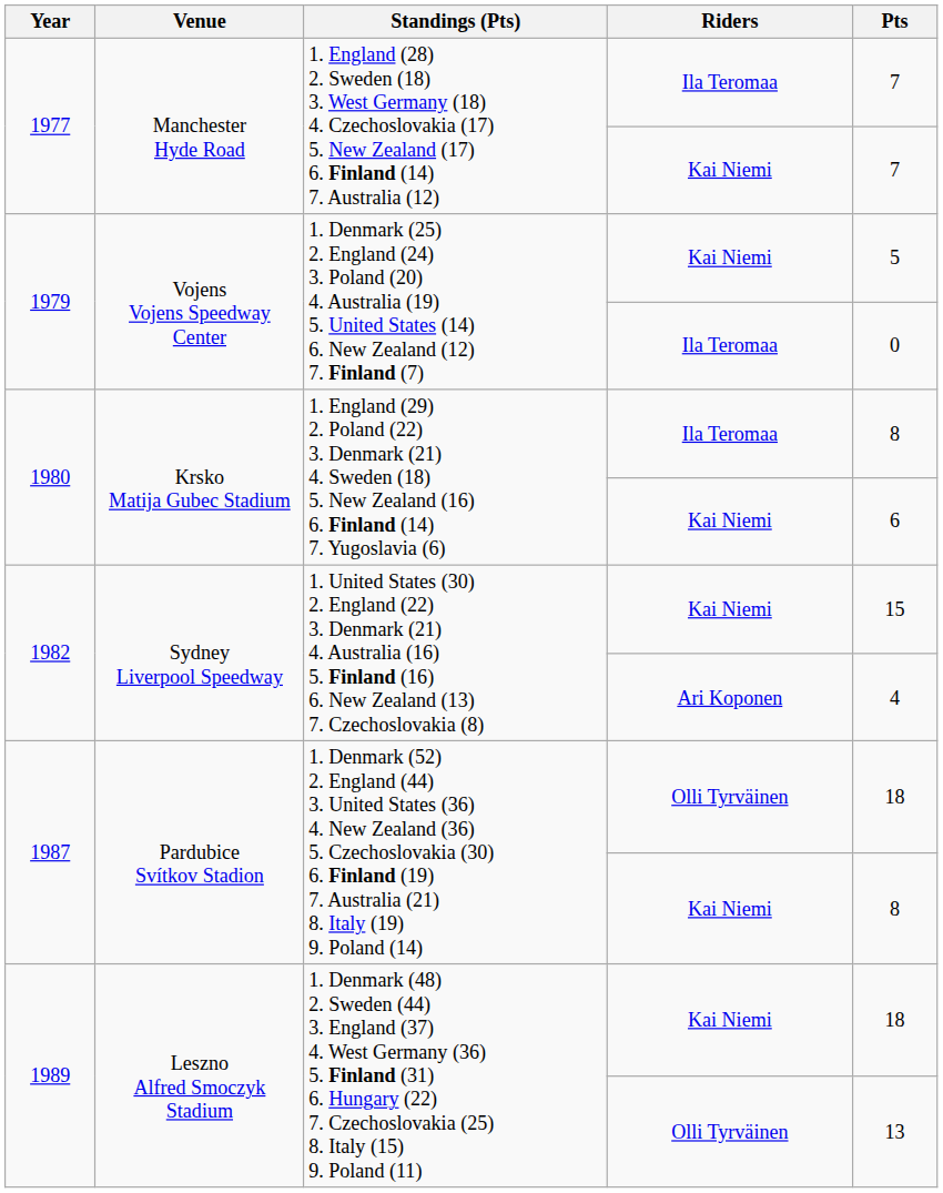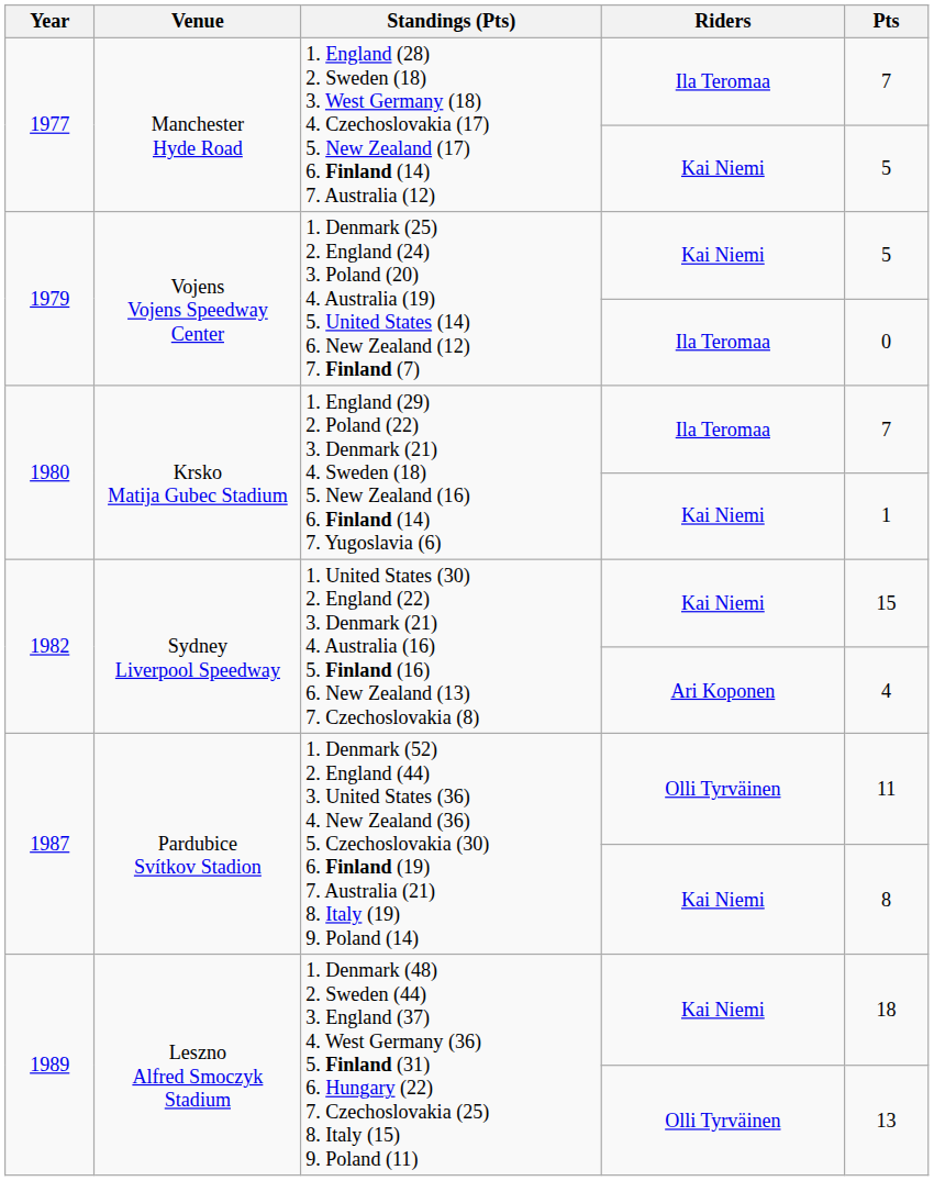 <table class="wikitable"   style="font-size: 95%; width: 80%; text-align: center;">
 <tr>
 <th width=80>Year</th>
 <th width=200>Venue</th>
 <th width=300>Standings (Pts)</th>
 <th width=250>Riders</th>
 <th width=80>Pts</th>
 </tr>
 <tr>
 <td rowspan="2"><a href='#'>1977</a></td>
 <td rowspan="2"><br>Manchester<br><a href='#'>Hyde Road</a></td>
 <td rowspan="2" style="text-align: left;">1.  <a href='#'>England</a> (28)<br>2.  Sweden (18)<br>3.  <a href='#'>West Germany</a> (18)<br>4.  Czechoslovakia (17)<br>5.  <a href='#'>New Zealand</a> (17)<br>6.  <strong>Finland</strong> (14)<br>7.  Australia (12)</td>
 <td><a href='#'>Ila Teromaa</a></td>
 <td>7</td>
 </tr>
 <tr>
 <td><a href='#'>Kai Niemi</a></td>
-<td>7</td>
+<td>5</td>
 </tr>
 <tr>
 <td rowspan="2"><a href='#'>1979</a></td>
 <td rowspan="2"><br>Vojens<br><a href='#'>Vojens Speedway Center</a></td>
 <td rowspan="2" style="text-align: left;">1.  Denmark (25)<br>2.  England (24)<br>3.  Poland (20)<br>4.  Australia (19)<br>5.  <a href='#'>United States</a> (14)<br>6.  New Zealand (12)<br>7.  <strong>Finland</strong> (7)</td>
 <td><a href='#'>Kai Niemi</a></td>
 <td>5</td>
 </tr>
 <tr>
 <td><a href='#'>Ila Teromaa</a></td>
 <td>0</td>
 </tr>
 <tr>
 <td rowspan="2"><a href='#'>1980</a></td>
 <td rowspan="2"><br>Krsko<br><a href='#'>Matija Gubec Stadium</a></td>
 <td rowspan="2" style="text-align: left;">1.  England (29)<br> 2.  Poland (22)<br>3.  Denmark (21)<br>4.  Sweden (18)<br>5.  New Zealand (16)<br>6.  <strong>Finland</strong> (14)<br>7.  Yugoslavia (6)</td>
 <td><a href='#'>Ila Teromaa</a></td>
-<td>8</td>
+<td>7</td>
 </tr>
 <tr>
 <td><a href='#'>Kai Niemi</a></td>
-<td>6</td>
+<td>1</td>
 </tr>
 <tr>
 <td rowspan="2"><a href='#'>1982</a></td>
 <td rowspan="2"><br>Sydney<br><a href='#'>Liverpool Speedway</a></td>
 <td rowspan="2" style="text-align: left;">1.  United States (30)<br> 2.  England (22)<br>3.  Denmark (21)<br>4.  Australia (16)<br>5.  <strong>Finland</strong> (16) <br>6.  New Zealand (13)<br>7.  Czechoslovakia (8)</td>
 <td><a href='#'>Kai Niemi</a></td>
 <td>15</td>
 </tr>
 <tr>
 <td><a href='#'>Ari Koponen</a></td>
 <td>4</td>
 </tr>
 <tr>
 <td rowspan="2"><a href='#'>1987</a></td>
 <td rowspan="2"><br>Pardubice<br><a href='#'>Svítkov Stadion</a></td>
 <td rowspan="2" style="text-align: left;">1.  Denmark (52)<br> 2.  England (44)<br>3.  United States (36)<br>4.  New Zealand (36)<br>5.  Czechoslovakia (30)<br>6.  <strong>Finland</strong> (19)<br>7.  Australia (21)<br>8.  <a href='#'>Italy</a> (19)<br>9.  Poland (14)</td>
 <td><a href='#'>Olli Tyrväinen</a></td>
-<td>18</td>
+<td>11</td>
 </tr>
 <tr>
 <td><a href='#'>Kai Niemi</a></td>
 <td>8</td>
 </tr>
 <tr>
 <td rowspan="2"><a href='#'>1989</a></td>
 <td rowspan="2"><br>Leszno<br><a href='#'>Alfred Smoczyk Stadium</a></td>
 <td rowspan="2" style="text-align: left;">1.  Denmark (48)<br> 2.  Sweden (44)<br>3.  England (37)<br>4.  West Germany (36)<br>5.  <strong>Finland</strong> (31)<br>6.  <a href='#'>Hungary</a> (22)<br>7.  Czechoslovakia (25)<br>8.  Italy (15)<br>9.  Poland (11)</td>
 <td><a href='#'>Kai Niemi</a></td>
 <td>18</td>
 </tr>
 <tr>
 <td><a href='#'>Olli Tyrväinen</a></td>
 <td>13</td>
 </tr>
 </table>
